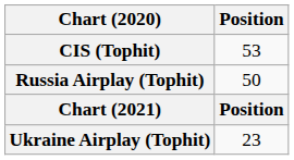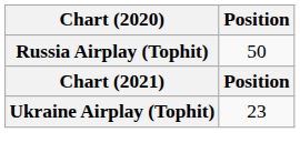 <table class="wikitable sortable plainrowheaders" style="text-align:center">
 <tr>
 <th scope="col">Chart (2020)</th>
 <th scope="col">Position</th>
-</tr>
-<tr>
-<th scope="row">CIS (Tophit)<br></th>
-<td>53</td>
 </tr>
 <tr>
 <th scope="row">Russia Airplay (Tophit)<br></th>
 <td>50</td>
 </tr>
 <tr>
 <th scope="col">Chart (2021)</th>
 <th scope="col">Position</th>
 </tr>
 <tr>
 <th scope="row">Ukraine Airplay (Tophit)<br></th>
 <td>23</td>
 </tr>
 </table>
